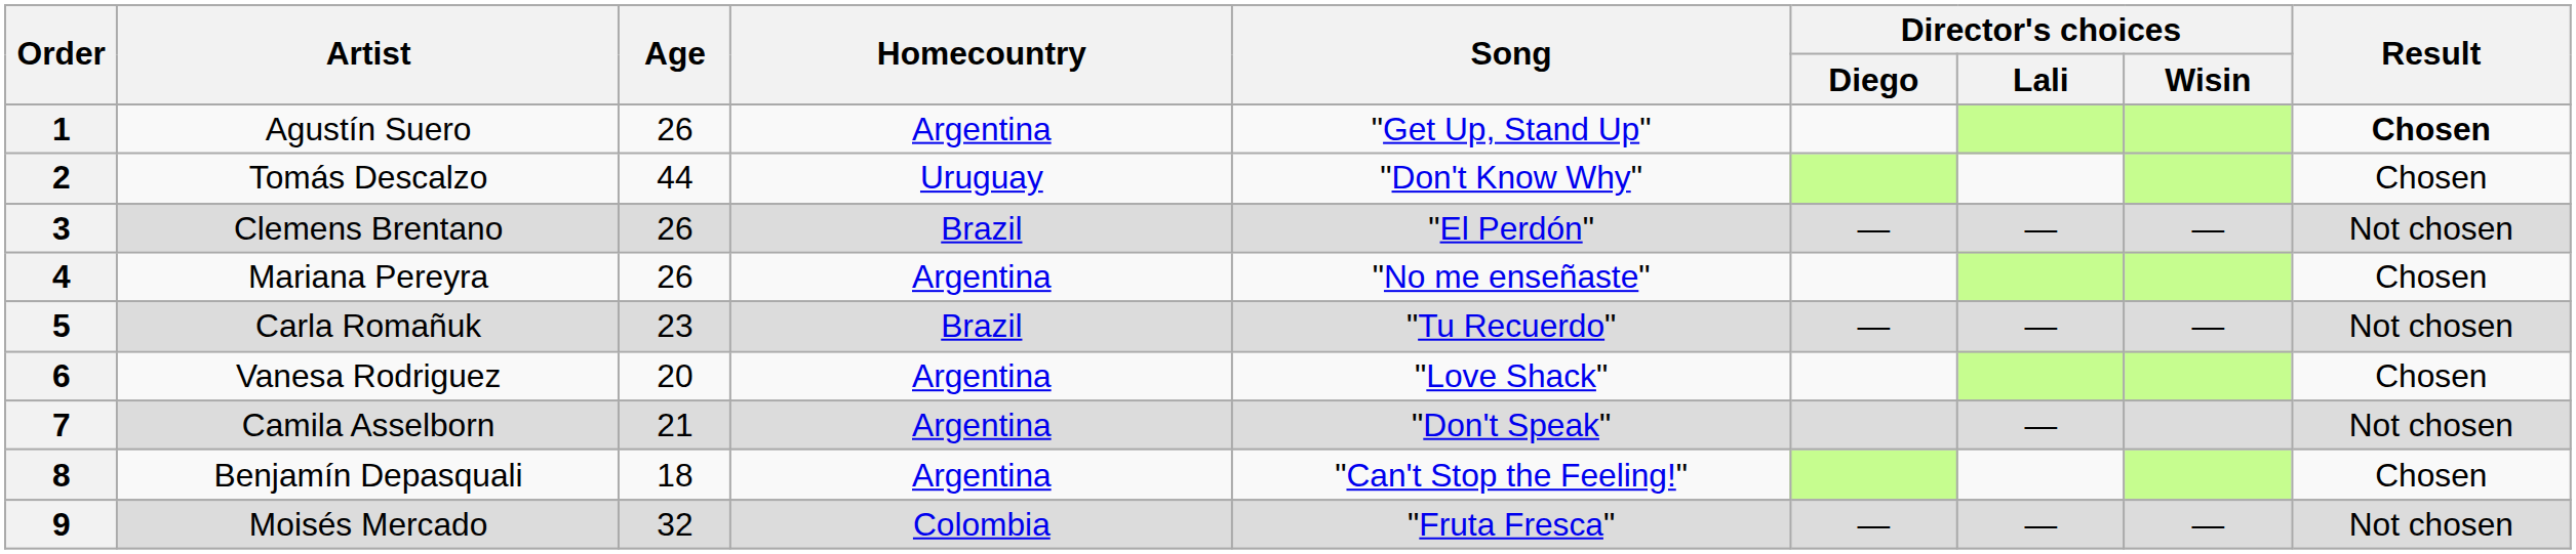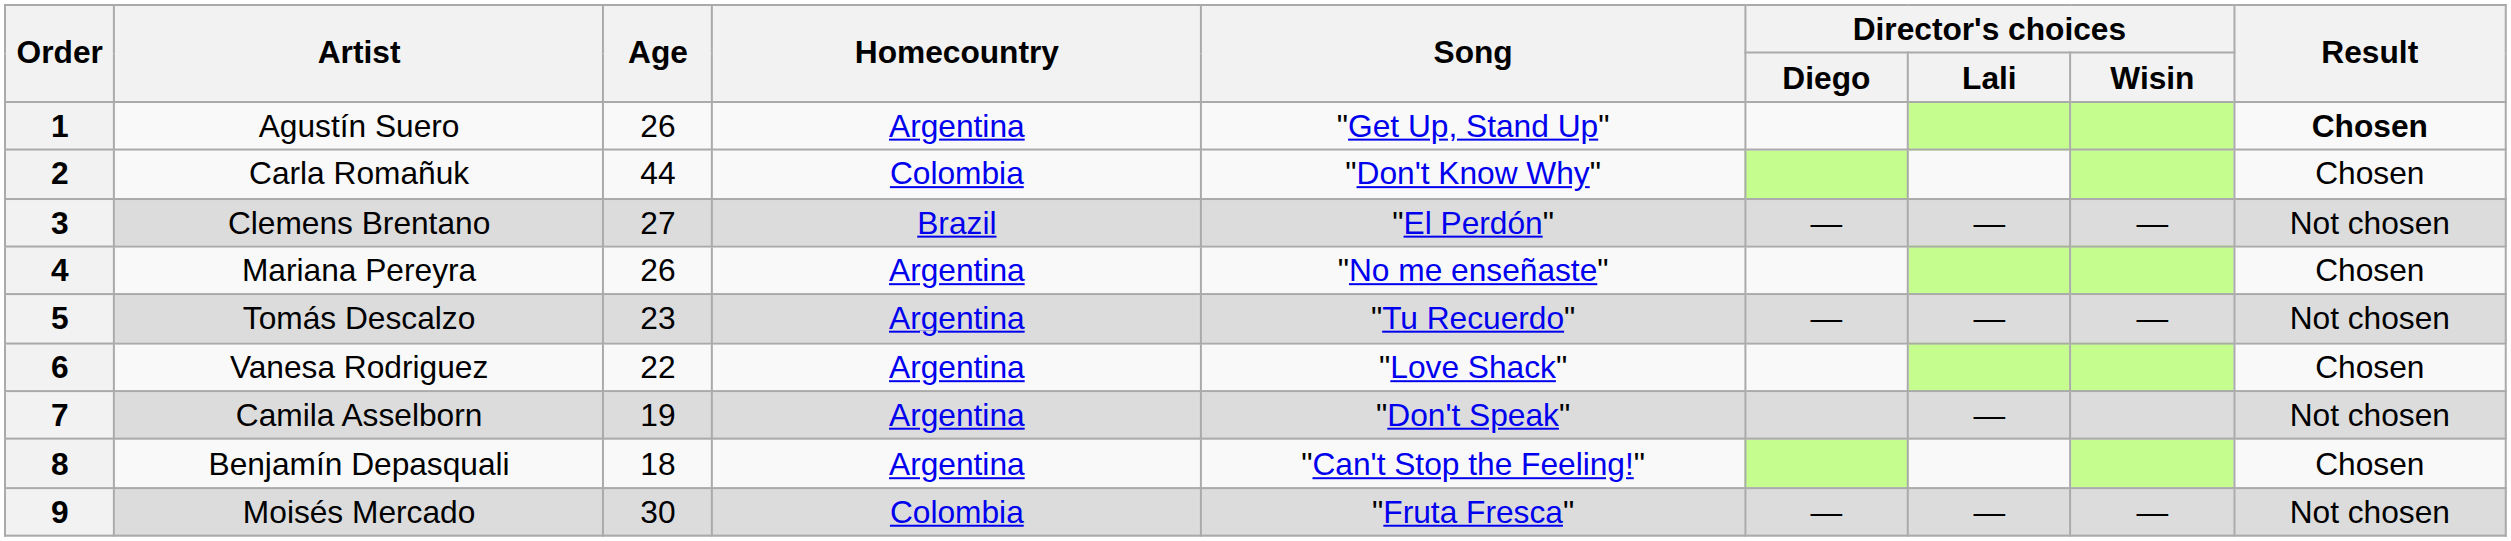 <table class="wikitable" style="text-align:center; line-height:17px; width:100%;">
 <tr>
 <th scope="col" rowspan="2" style="width:04%;">Order</th>
 <th scope="col" rowspan="2" style="width:18%;">Artist</th>
 <th scope="col" rowspan="2" style="width:04%;">Age</th>
 <th scope="col" rowspan="2" style="width:18%;">Homecountry</th>
 <th scope="col" rowspan="2" style="width:20%;">Song</th>
 <th scope="col" colspan="3" style="width:24%;">Director's choices</th>
 <th scope="col" rowspan="2" style="width:10%;">Result</th>
 </tr>
 <tr>
 <th style="width:06%;">Diego</th>
 <th style="width:06%;">Lali</th>
 <th style="width:06%;">Wisin</th>
 </tr>
 <tr>
 <th>1</th>
 <td>Agustín Suero</td>
 <td>26</td>
 <td><a href='#'>Argentina</a></td>
 <td>"<a href='#'>Get Up, Stand Up</a>"</td>
 <td><strong></strong></td>
 <td style="background:#c6fd8f;"><strong></strong></td>
 <td style="background:#c6fd8f;"><strong></strong></td>
 <td><strong>Chosen</strong></td>
 </tr>
 <tr>
 <th>2</th>
-<td>Tomás Descalzo</td>
+<td>Carla Romañuk</td>
 <td>44</td>
-<td><a href='#'>Uruguay</a></td>
+<td><a href='#'>Colombia</a></td>
 <td>"<a href='#'>Don't Know Why</a>"</td>
 <td style="background:#c6fd8f;"><strong></strong></td>
 <td><strong></strong></td>
 <td style="background:#c6fd8f;"><strong></strong></td>
 <td>Chosen</td>
 </tr>
 <tr style="background:#DCDCDC;">
 <th>3</th>
 <td>Clemens Brentano</td>
-<td>26</td>
+<td>27</td>
 <td><a href='#'>Brazil</a></td>
 <td>"<a href='#'>El Perdón</a>"</td>
 <td>—</td>
 <td>—</td>
 <td>—</td>
 <td>Not chosen</td>
 </tr>
 <tr>
 <th>4</th>
 <td>Mariana Pereyra</td>
 <td>26</td>
 <td><a href='#'>Argentina</a></td>
 <td>"<a href='#'>No me enseñaste</a>"</td>
 <td><strong></strong></td>
 <td style="background:#c6fd8f;"><strong></strong></td>
 <td style="background:#c6fd8f;"><strong></strong></td>
 <td>Chosen</td>
 </tr>
 <tr style="background:#DCDCDC;">
 <th>5</th>
-<td>Carla Romañuk</td>
+<td>Tomás Descalzo</td>
 <td>23</td>
-<td><a href='#'>Brazil</a></td>
+<td><a href='#'>Argentina</a></td>
 <td>"<a href='#'>Tu Recuerdo</a>"</td>
 <td>—</td>
 <td>—</td>
 <td>—</td>
 <td>Not chosen</td>
 </tr>
 <tr>
 <th>6</th>
 <td>Vanesa Rodriguez</td>
-<td>20</td>
+<td>22</td>
 <td><a href='#'>Argentina</a></td>
 <td>"<a href='#'>Love Shack</a>"</td>
 <td><strong></strong></td>
 <td style="background:#c6fd8f;"><strong></strong></td>
 <td style="background:#c6fd8f;"><strong></strong></td>
 <td>Chosen</td>
 </tr>
 <tr style="background:#DCDCDC;">
 <th>7</th>
 <td>Camila Asselborn</td>
-<td>21</td>
+<td>19</td>
 <td><a href='#'>Argentina</a></td>
 <td>"<a href='#'>Don't Speak</a>"</td>
 <td><strong></strong></td>
 <td>—</td>
 <td><strong></strong></td>
 <td>Not chosen</td>
 </tr>
 <tr>
 <th>8</th>
 <td>Benjamín Depasquali</td>
 <td>18</td>
 <td><a href='#'>Argentina</a></td>
 <td>"<a href='#'>Can't Stop the Feeling!</a>"</td>
 <td style="background:#c6fd8f;"><strong></strong></td>
 <td><strong></strong></td>
 <td style="background:#c6fd8f;"><strong></strong></td>
 <td>Chosen</td>
 </tr>
 <tr style="background:#DCDCDC;">
 <th>9</th>
 <td>Moisés Mercado</td>
-<td>32</td>
+<td>30</td>
 <td><a href='#'>Colombia</a></td>
 <td>"<a href='#'>Fruta Fresca</a>"</td>
 <td>—</td>
 <td>—</td>
 <td>—</td>
 <td>Not chosen</td>
 </tr>
 </table>
